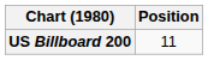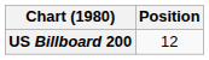 <table class="wikitable plainrowheaders" style="text-align:center">
 <tr>
 <th scope="col">Chart (1980)</th>
 <th scope="col">Position</th>
 </tr>
 <tr>
 <th scope="row">US <em>Billboard</em> 200</th>
-<td>11</td>
+<td>12</td>
 </tr>
 </table>
